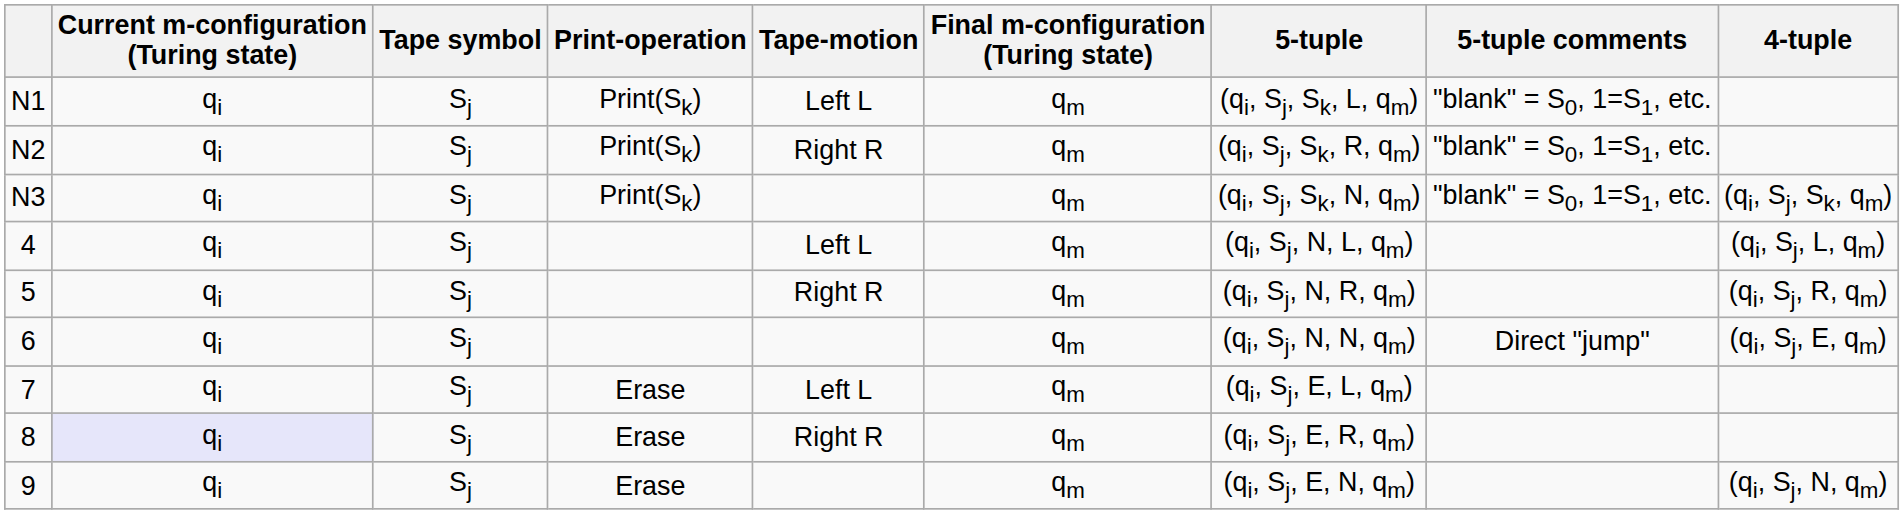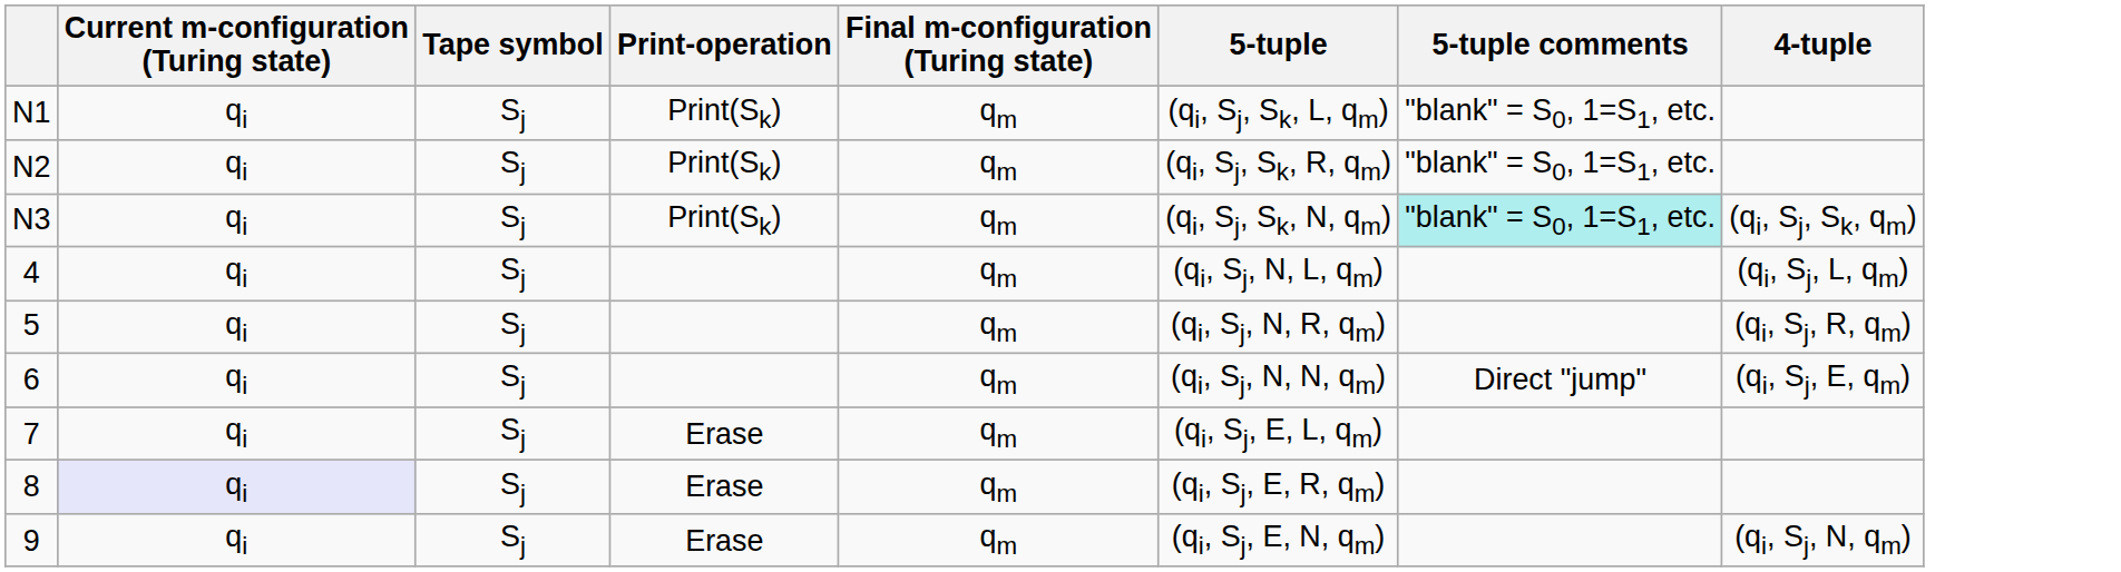 <table class="wikitable" style="text-align: center">
 <tr>
 <th></th>
 <th>Current m-configuration<br>(Turing state)</th>
 <th>Tape symbol</th>
 <th>Print-operation</th>
-<th>Tape-motion</th>
 <th>Final m-configuration<br>(Turing state)</th>
 <th>5-tuple</th>
 <th>5-tuple comments</th>
 <th>4-tuple</th>
 </tr>
 <tr>
 <td>N1</td>
 <td>q<sub>i</sub></td>
 <td>S<sub>j</sub></td>
 <td>Print(S<sub>k</sub>)</td>
-<td>Left L</td>
 <td>q<sub>m</sub></td>
 <td>(q<sub>i</sub>, S<sub>j</sub>, S<sub>k</sub>, L, q<sub>m</sub>)</td>
 <td> "blank" = S<sub>0</sub>, 1=S<sub>1</sub>, etc.</td>
 <td></td>
 </tr>
 <tr>
 <td>N2</td>
 <td>q<sub>i</sub></td>
 <td>S<sub>j</sub></td>
 <td>Print(S<sub>k</sub>)</td>
-<td>Right R</td>
 <td>q<sub>m</sub></td>
 <td>(q<sub>i</sub>, S<sub>j</sub>, S<sub>k</sub>, R, q<sub>m</sub>)</td>
 <td> "blank" = S<sub>0</sub>, 1=S<sub>1</sub>, etc.</td>
 <td></td>
 </tr>
 <tr>
 <td>N3</td>
 <td>q<sub>i</sub></td>
 <td>S<sub>j</sub></td>
 <td>Print(S<sub>k</sub>)</td>
-<td></td>
 <td>q<sub>m</sub></td>
 <td>(q<sub>i</sub>, S<sub>j</sub>, S<sub>k</sub>, N, q<sub>m</sub>)</td>
-<td> "blank" = S<sub>0</sub>, 1=S<sub>1</sub>, etc.</td>
+<td style="background: paleturquoise;"> "blank" = S<sub>0</sub>, 1=S<sub>1</sub>, etc.</td>
 <td>(q<sub>i</sub>, S<sub>j</sub>, S<sub>k</sub>, q<sub>m</sub>)</td>
 </tr>
 <tr>
 <td>4</td>
 <td>q<sub>i</sub></td>
 <td>S<sub>j</sub></td>
 <td></td>
-<td>Left L</td>
 <td>q<sub>m</sub></td>
 <td>(q<sub>i</sub>, S<sub>j</sub>, N, L, q<sub>m</sub>)</td>
 <td></td>
 <td>(q<sub>i</sub>, S<sub>j</sub>, L, q<sub>m</sub>)</td>
 </tr>
 <tr>
 <td>5</td>
 <td>q<sub>i</sub></td>
 <td>S<sub>j</sub></td>
 <td></td>
-<td>Right R</td>
 <td>q<sub>m</sub></td>
 <td>(q<sub>i</sub>, S<sub>j</sub>, N, R, q<sub>m</sub>)</td>
 <td></td>
 <td>(q<sub>i</sub>, S<sub>j</sub>, R, q<sub>m</sub>)</td>
 </tr>
 <tr>
 <td>6</td>
 <td>q<sub>i</sub></td>
 <td>S<sub>j</sub></td>
-<td></td>
 <td></td>
 <td>q<sub>m</sub></td>
 <td>(q<sub>i</sub>, S<sub>j</sub>, N, N, q<sub>m</sub>)</td>
 <td>Direct "jump"</td>
 <td>(q<sub>i</sub>, S<sub>j</sub>, E, q<sub>m</sub>)</td>
 </tr>
 <tr>
 <td>7</td>
 <td>q<sub>i</sub></td>
 <td>S<sub>j</sub></td>
 <td>Erase</td>
-<td>Left L</td>
 <td>q<sub>m</sub></td>
 <td>(q<sub>i</sub>, S<sub>j</sub>, E, L, q<sub>m</sub>)</td>
 <td></td>
 <td></td>
 </tr>
 <tr>
 <td>8</td>
 <td style="background: lavender;">q<sub>i</sub></td>
 <td>S<sub>j</sub></td>
 <td>Erase</td>
-<td>Right R</td>
 <td>q<sub>m</sub></td>
 <td>(q<sub>i</sub>, S<sub>j</sub>, E, R, q<sub>m</sub>)</td>
 <td></td>
 <td></td>
 </tr>
 <tr>
 <td>9</td>
 <td>q<sub>i</sub></td>
 <td>S<sub>j</sub></td>
 <td>Erase</td>
-<td></td>
 <td>q<sub>m</sub></td>
 <td>(q<sub>i</sub>, S<sub>j</sub>, E, N, q<sub>m</sub>)</td>
 <td></td>
 <td>(q<sub>i</sub>, S<sub>j</sub>, N, q<sub>m</sub>)</td>
 </tr>
 </table>
